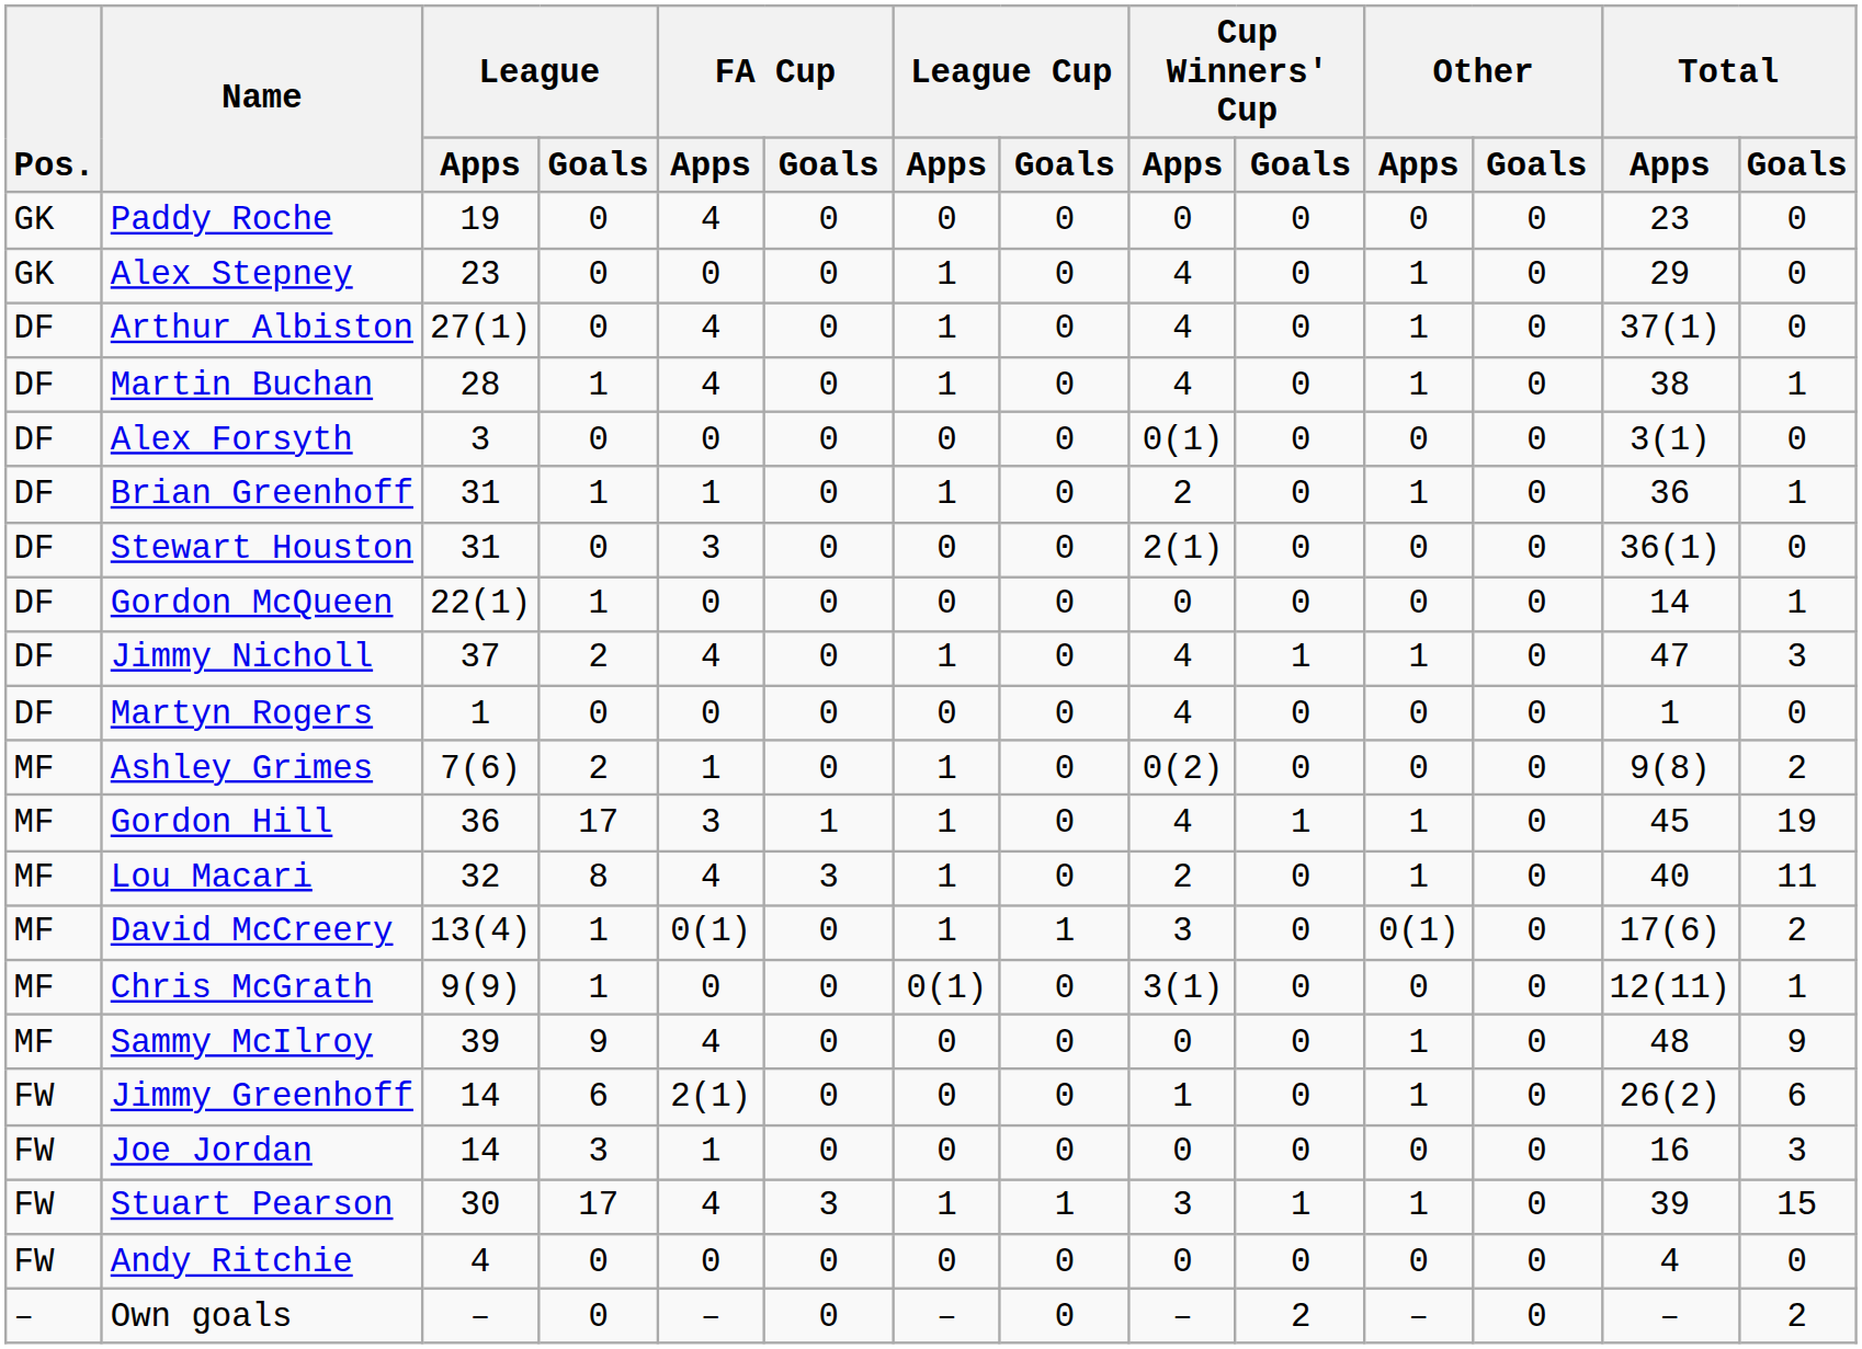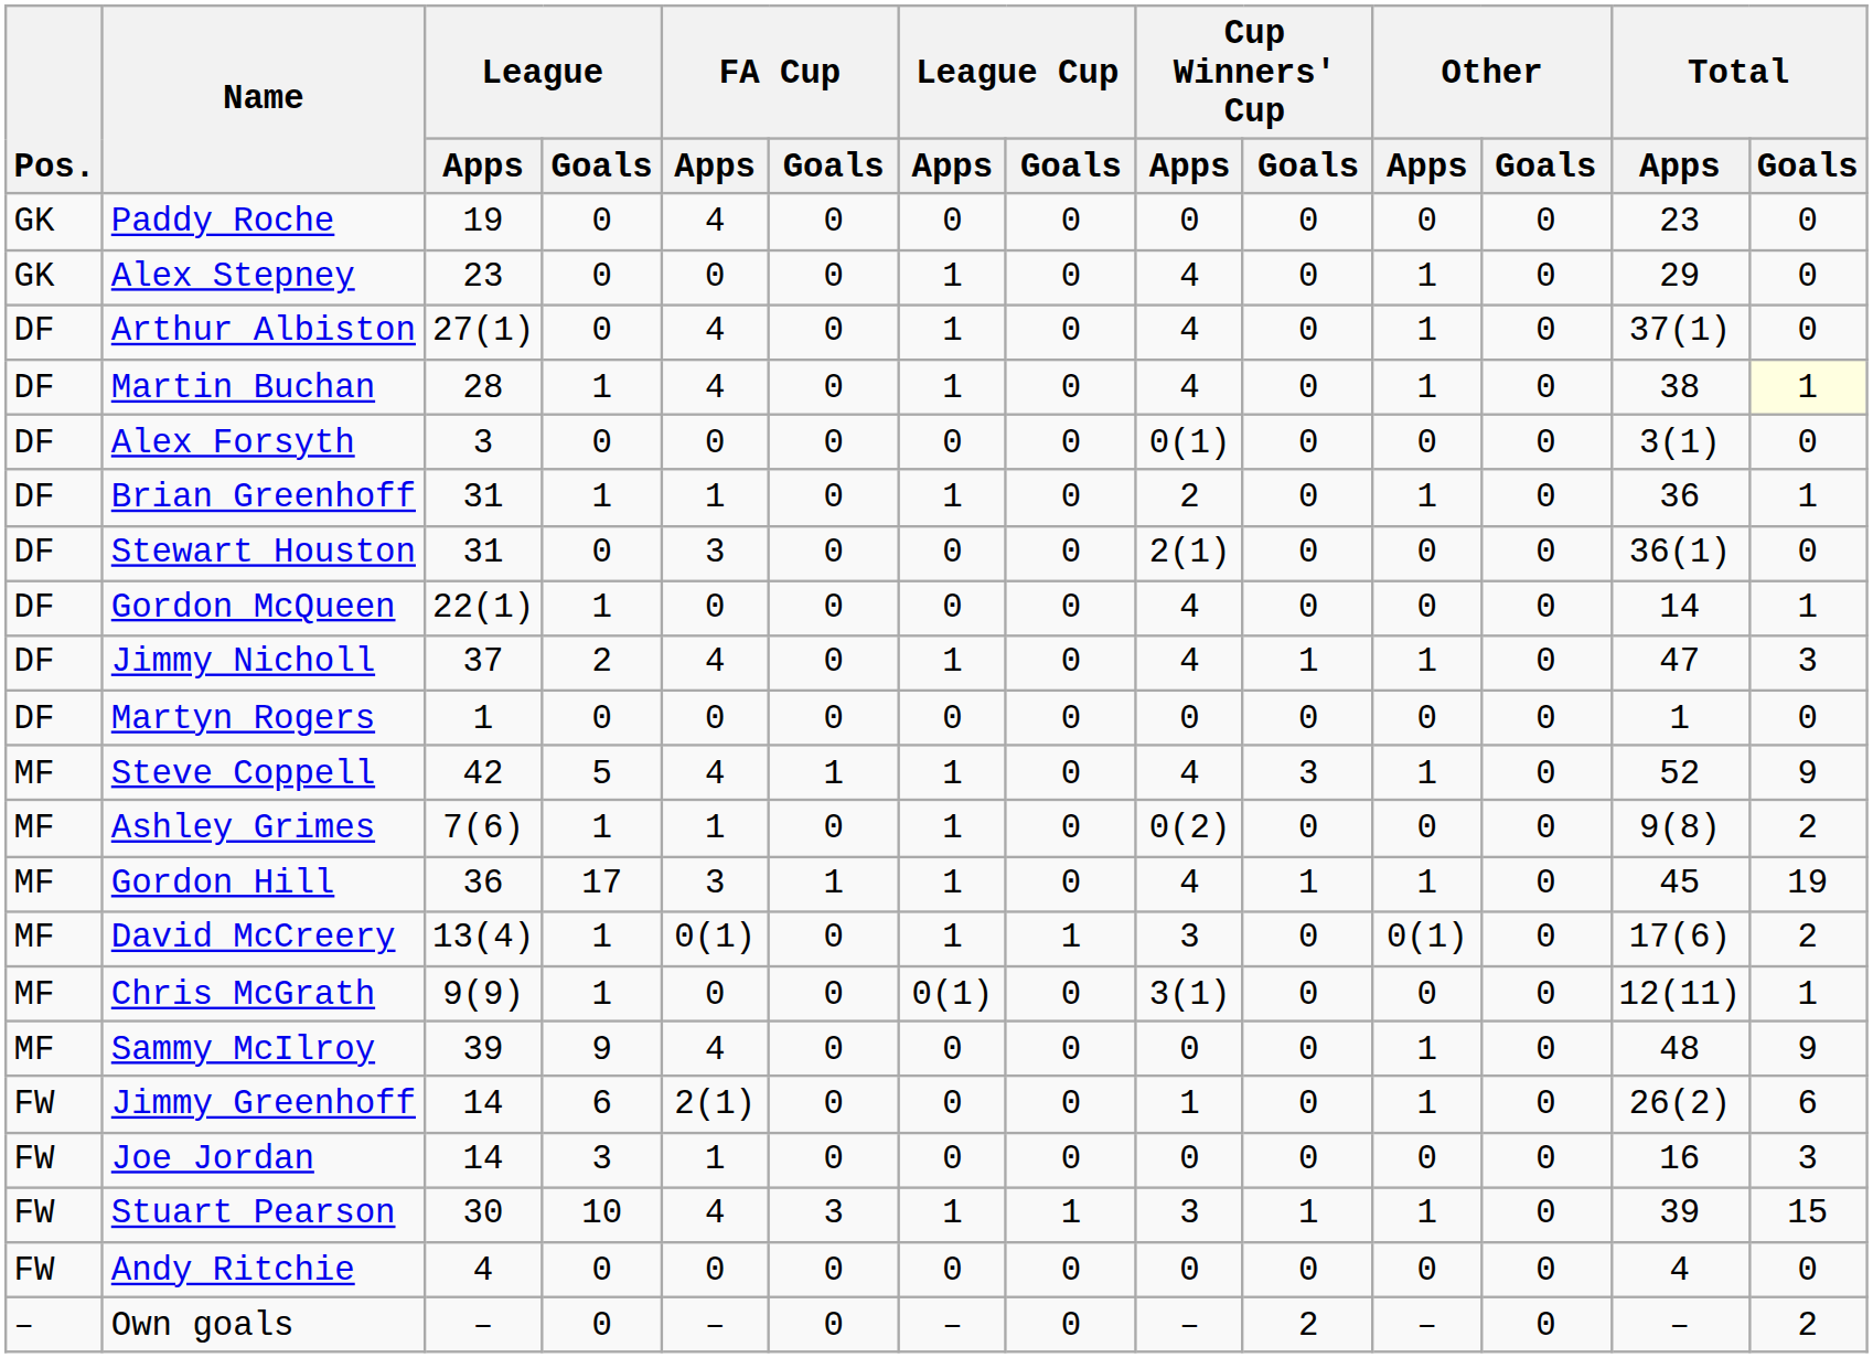 <table class="wikitable" style="text-align:center">
 <tr>
 <th rowspan="2" valign="bottom">Pos.</th>
 <th rowspan="2">Name</th>
 <th colspan="2" width="85">League</th>
 <th colspan="2" width="85">FA Cup</th>
 <th colspan="2" width="85">League Cup</th>
 <th colspan="2" width="85">Cup Winners' Cup</th>
 <th colspan="2" width="85">Other</th>
 <th colspan="2" width="85">Total</th>
 </tr>
 <tr>
 <th>Apps</th>
 <th>Goals</th>
 <th>Apps</th>
 <th>Goals</th>
 <th>Apps</th>
 <th>Goals</th>
 <th>Apps</th>
 <th>Goals</th>
 <th>Apps</th>
 <th>Goals</th>
 <th>Apps</th>
 <th>Goals</th>
 </tr>
 <tr>
 <td align="left">GK</td>
 <td align="left"> <a href='#'>Paddy Roche</a></td>
 <td>19</td>
 <td>0</td>
 <td>4</td>
 <td>0</td>
 <td>0</td>
 <td>0</td>
 <td>0</td>
 <td>0</td>
 <td>0</td>
 <td>0</td>
 <td>23</td>
 <td>0</td>
 </tr>
 <tr>
 <td align="left">GK</td>
 <td align="left"> <a href='#'>Alex Stepney</a></td>
 <td>23</td>
 <td>0</td>
 <td>0</td>
 <td>0</td>
 <td>1</td>
 <td>0</td>
 <td>4</td>
 <td>0</td>
 <td>1</td>
 <td>0</td>
 <td>29</td>
 <td>0</td>
 </tr>
 <tr>
 <td align="left">DF</td>
 <td align="left"> <a href='#'>Arthur Albiston</a></td>
 <td>27(1)</td>
 <td>0</td>
 <td>4</td>
 <td>0</td>
 <td>1</td>
 <td>0</td>
 <td>4</td>
 <td>0</td>
 <td>1</td>
 <td>0</td>
 <td>37(1)</td>
 <td>0</td>
 </tr>
 <tr>
 <td align="left">DF</td>
 <td align="left"> <a href='#'>Martin Buchan</a></td>
 <td>28</td>
 <td>1</td>
 <td>4</td>
 <td>0</td>
 <td>1</td>
 <td>0</td>
 <td>4</td>
 <td>0</td>
 <td>1</td>
 <td>0</td>
 <td>38</td>
-<td>1</td>
+<td style="background: lightyellow;">1</td>
 </tr>
 <tr>
 <td align="left">DF</td>
 <td align="left"> <a href='#'>Alex Forsyth</a></td>
 <td>3</td>
 <td>0</td>
 <td>0</td>
 <td>0</td>
 <td>0</td>
 <td>0</td>
 <td>0(1)</td>
 <td>0</td>
 <td>0</td>
 <td>0</td>
 <td>3(1)</td>
 <td>0</td>
 </tr>
 <tr>
 <td align="left">DF</td>
 <td align="left"> <a href='#'>Brian Greenhoff</a></td>
 <td>31</td>
 <td>1</td>
 <td>1</td>
 <td>0</td>
 <td>1</td>
 <td>0</td>
 <td>2</td>
 <td>0</td>
 <td>1</td>
 <td>0</td>
 <td>36</td>
 <td>1</td>
 </tr>
 <tr>
 <td align="left">DF</td>
 <td align="left"> <a href='#'>Stewart Houston</a></td>
 <td>31</td>
 <td>0</td>
 <td>3</td>
 <td>0</td>
 <td>0</td>
 <td>0</td>
 <td>2(1)</td>
 <td>0</td>
 <td>0</td>
 <td>0</td>
 <td>36(1)</td>
 <td>0</td>
 </tr>
 <tr>
 <td align="left">DF</td>
 <td align="left"> <a href='#'>Gordon McQueen</a></td>
 <td>22(1)</td>
 <td>1</td>
 <td>0</td>
 <td>0</td>
 <td>0</td>
 <td>0</td>
-<td>0</td>
+<td>4</td>
 <td>0</td>
 <td>0</td>
 <td>0</td>
 <td>14</td>
 <td>1</td>
 </tr>
 <tr>
 <td align="left">DF</td>
 <td align="left"> <a href='#'>Jimmy Nicholl</a></td>
 <td>37</td>
 <td>2</td>
 <td>4</td>
 <td>0</td>
 <td>1</td>
 <td>0</td>
 <td>4</td>
 <td>1</td>
 <td>1</td>
 <td>0</td>
 <td>47</td>
 <td>3</td>
 </tr>
 <tr>
 <td align="left">DF</td>
 <td align="left"> <a href='#'>Martyn Rogers</a></td>
 <td>1</td>
 <td>0</td>
 <td>0</td>
 <td>0</td>
 <td>0</td>
 <td>0</td>
-<td>4</td>
+<td>0</td>
 <td>0</td>
 <td>0</td>
 <td>0</td>
 <td>1</td>
 <td>0</td>
 </tr>
 <tr>
 <td align="left">MF</td>
+<td align="left"> <a href='#'>Steve Coppell</a></td>
+<td>42</td>
+<td>5</td>
+<td>4</td>
+<td>1</td>
+<td>1</td>
+<td>0</td>
+<td>4</td>
+<td>3</td>
+<td>1</td>
+<td>0</td>
+<td>52</td>
+<td>9</td>
+</tr>
+<tr>
+<td align="left">MF</td>
 <td align="left"> <a href='#'>Ashley Grimes</a></td>
 <td>7(6)</td>
-<td>2</td>
+<td>1</td>
 <td>1</td>
 <td>0</td>
 <td>1</td>
 <td>0</td>
 <td>0(2)</td>
 <td>0</td>
 <td>0</td>
 <td>0</td>
 <td>9(8)</td>
 <td>2</td>
 </tr>
 <tr>
 <td align="left">MF</td>
 <td align="left"> <a href='#'>Gordon Hill</a></td>
 <td>36</td>
 <td>17</td>
 <td>3</td>
 <td>1</td>
 <td>1</td>
 <td>0</td>
 <td>4</td>
 <td>1</td>
 <td>1</td>
 <td>0</td>
 <td>45</td>
 <td>19</td>
-</tr>
-<tr>
-<td align="left">MF</td>
-<td align="left"> <a href='#'>Lou Macari</a></td>
-<td>32</td>
-<td>8</td>
-<td>4</td>
-<td>3</td>
-<td>1</td>
-<td>0</td>
-<td>2</td>
-<td>0</td>
-<td>1</td>
-<td>0</td>
-<td>40</td>
-<td>11</td>
 </tr>
 <tr>
 <td align="left">MF</td>
 <td align="left"> <a href='#'>David McCreery</a></td>
 <td>13(4)</td>
 <td>1</td>
 <td>0(1)</td>
 <td>0</td>
 <td>1</td>
 <td>1</td>
 <td>3</td>
 <td>0</td>
 <td>0(1)</td>
 <td>0</td>
 <td>17(6)</td>
 <td>2</td>
 </tr>
 <tr>
 <td align="left">MF</td>
 <td align="left"> <a href='#'>Chris McGrath</a></td>
 <td>9(9)</td>
 <td>1</td>
 <td>0</td>
 <td>0</td>
 <td>0(1)</td>
 <td>0</td>
 <td>3(1)</td>
 <td>0</td>
 <td>0</td>
 <td>0</td>
 <td>12(11)</td>
 <td>1</td>
 </tr>
 <tr>
 <td align="left">MF</td>
 <td align="left"> <a href='#'>Sammy McIlroy</a></td>
 <td>39</td>
 <td>9</td>
 <td>4</td>
 <td>0</td>
 <td>0</td>
 <td>0</td>
 <td>0</td>
 <td>0</td>
 <td>1</td>
 <td>0</td>
 <td>48</td>
 <td>9</td>
 </tr>
 <tr>
 <td align="left">FW</td>
 <td align="left"> <a href='#'>Jimmy Greenhoff</a></td>
 <td>14</td>
 <td>6</td>
 <td>2(1)</td>
 <td>0</td>
 <td>0</td>
 <td>0</td>
 <td>1</td>
 <td>0</td>
 <td>1</td>
 <td>0</td>
 <td>26(2)</td>
 <td>6</td>
 </tr>
 <tr>
 <td align="left">FW</td>
 <td align="left"> <a href='#'>Joe Jordan</a></td>
 <td>14</td>
 <td>3</td>
 <td>1</td>
 <td>0</td>
 <td>0</td>
 <td>0</td>
 <td>0</td>
 <td>0</td>
 <td>0</td>
 <td>0</td>
 <td>16</td>
 <td>3</td>
 </tr>
 <tr>
 <td align="left">FW</td>
 <td align="left"> <a href='#'>Stuart Pearson</a></td>
 <td>30</td>
-<td>17</td>
+<td>10</td>
 <td>4</td>
 <td>3</td>
 <td>1</td>
 <td>1</td>
 <td>3</td>
 <td>1</td>
 <td>1</td>
 <td>0</td>
 <td>39</td>
 <td>15</td>
 </tr>
 <tr>
 <td align="left">FW</td>
 <td align="left"> <a href='#'>Andy Ritchie</a></td>
 <td>4</td>
 <td>0</td>
 <td>0</td>
 <td>0</td>
 <td>0</td>
 <td>0</td>
 <td>0</td>
 <td>0</td>
 <td>0</td>
 <td>0</td>
 <td>4</td>
 <td>0</td>
 </tr>
 <tr>
 <td align="left">–</td>
 <td align="left">Own goals</td>
 <td>–</td>
 <td>0</td>
 <td>–</td>
 <td>0</td>
 <td>–</td>
 <td>0</td>
 <td>–</td>
 <td>2</td>
 <td>–</td>
 <td>0</td>
 <td>–</td>
 <td>2</td>
 </tr>
 </table>
